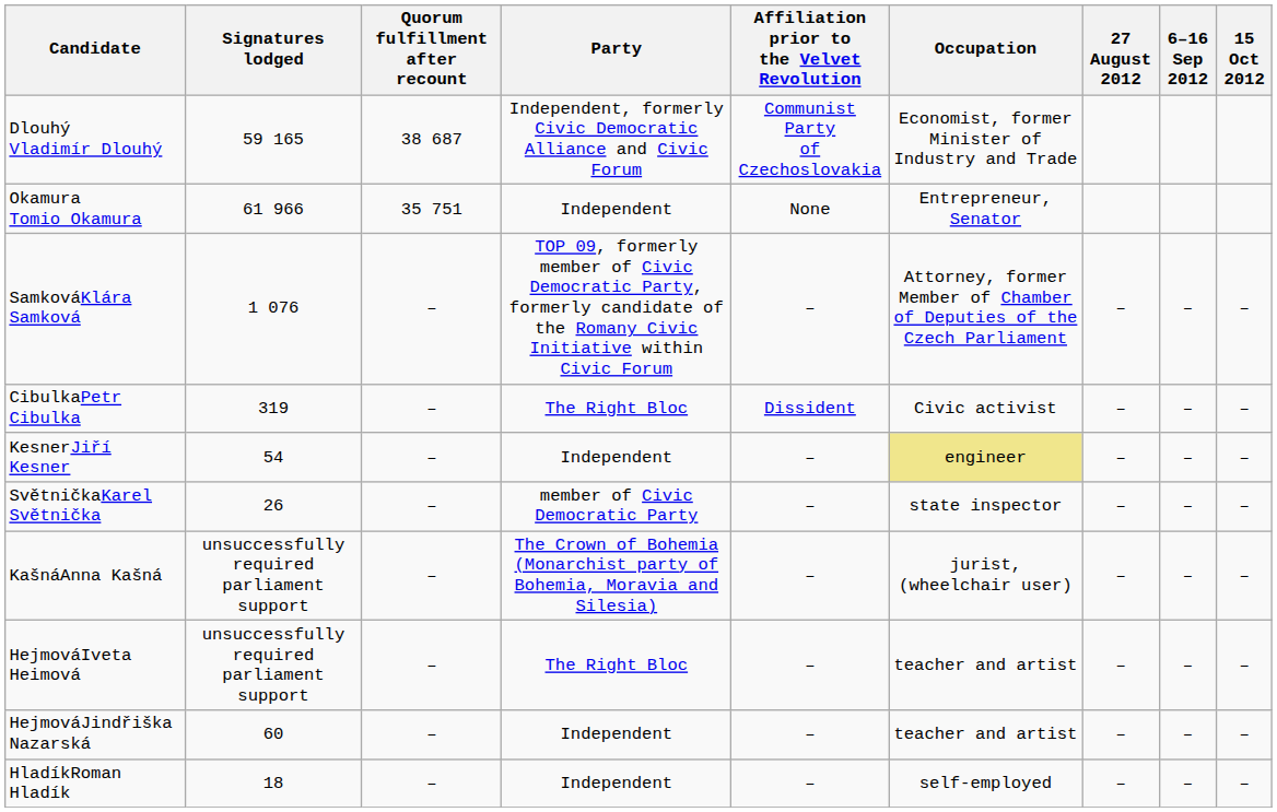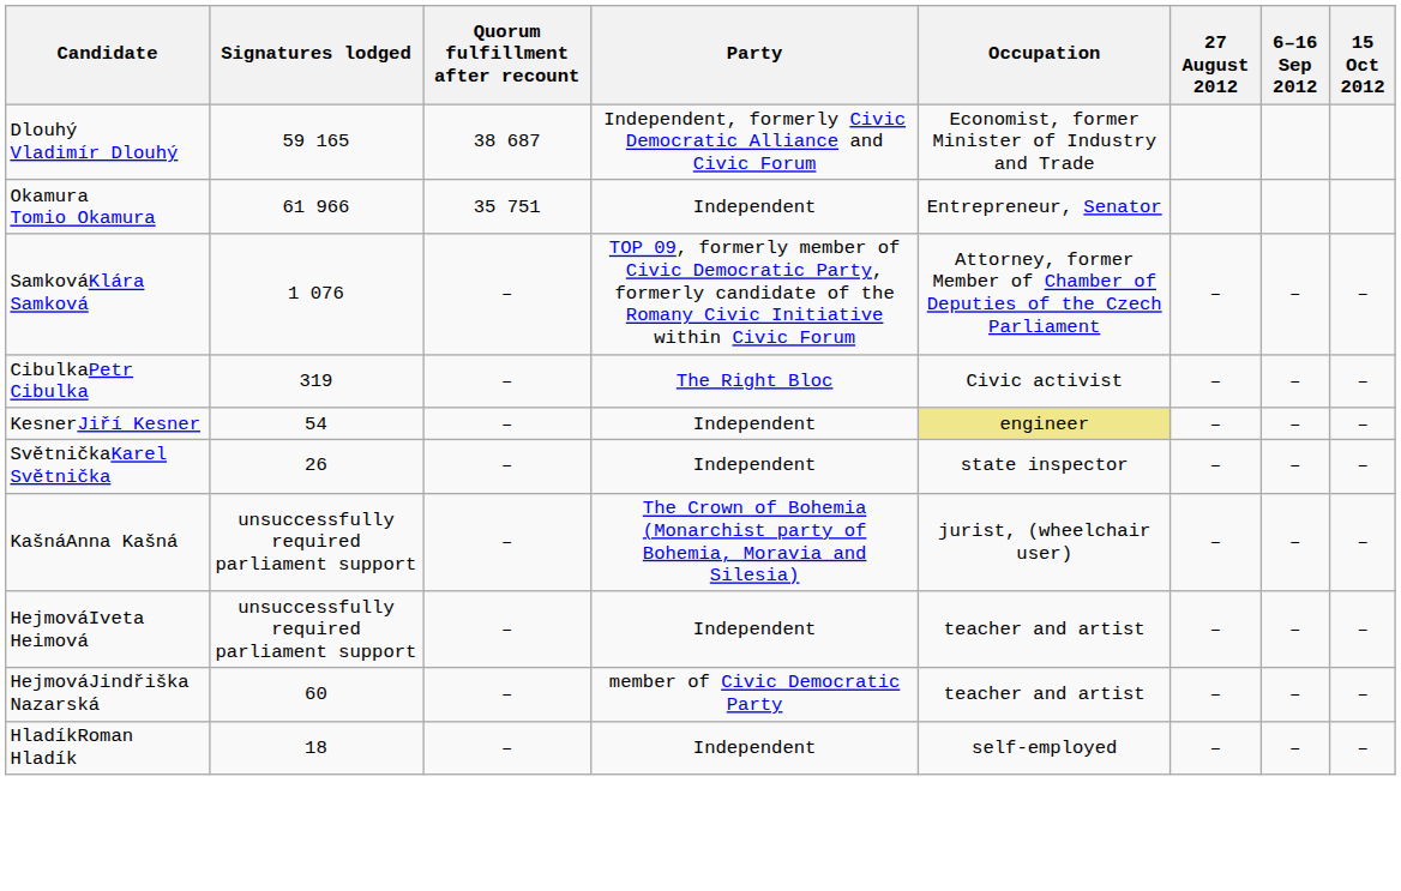 <table class="wikitable sortable" style="font-size:90%;">
 <tr>
 <th>Candidate</th>
 <th>Signatures lodged</th>
 <th>Quorum fulfillment after recount</th>
 <th>Party</th>
-<th>Affiliation prior to<br> the <a href='#'>Velvet Revolution</a></th>
 <th>Occupation</th>
 <th><br>27 August 2012</th>
 <th><br>6–16 Sep 2012</th>
 <th><br>15 Oct 2012</th>
 </tr>
 <tr>
 <td><span>Dlouhý</span><br><a href='#'>Vladimír Dlouhý</a></td>
 <td align=center>59 165</td>
 <td align=center>38 687</td>
 <td align=center>Independent, formerly <a href='#'>Civic Democratic Alliance</a> and <a href='#'>Civic Forum</a></td>
-<td align=center><a href='#'>Communist Party<br> of Czechoslovakia</a></td>
 <td align=center>Economist, former Minister of Industry and Trade</td>
 <td align=center></td>
 <td align=center></td>
 <td align=center></td>
 </tr>
 <tr>
 <td><span>Okamura</span><br><a href='#'>Tomio Okamura</a></td>
 <td align=center>61 966</td>
 <td align=center>35 751</td>
 <td align=center>Independent</td>
-<td align=center>None</td>
 <td align=center>Entrepreneur, <a href='#'>Senator</a></td>
 <td align=center></td>
 <td align=center></td>
 <td align=center></td>
 </tr>
 <tr>
 <td><span>Samková</span><a href='#'>Klára Samková</a></td>
 <td align=center>1 076</td>
 <td align=center>–</td>
 <td align=center><a href='#'>TOP 09</a>, formerly member of <a href='#'>Civic Democratic Party</a>, formerly candidate of the <a href='#'>Romany Civic Initiative</a> within <a href='#'>Civic Forum</a></td>
-<td align=center>–</td>
 <td align=center>Attorney, former Member of <a href='#'>Chamber of Deputies of the Czech Parliament</a></td>
 <td align=center>–</td>
 <td align=center>–</td>
 <td align=center>–</td>
 </tr>
 <tr>
 <td><span>Cibulka</span><a href='#'>Petr Cibulka</a></td>
 <td align=center>319</td>
 <td align=center>–</td>
 <td align=center><a href='#'>The Right Bloc</a></td>
-<td align=center><a href='#'>Dissident</a></td>
 <td align=center>Civic activist</td>
 <td align=center>–</td>
 <td align=center>–</td>
 <td align=center>–</td>
 </tr>
 <tr>
 <td><span>Kesner</span><a href='#'>Jiří Kesner</a></td>
 <td align=center>54</td>
 <td align=center>–</td>
 <td align=center>Independent</td>
-<td align=center>–</td>
 <td align=center style="background: khaki;">engineer</td>
 <td align=center>–</td>
 <td align=center>–</td>
 <td align=center>–</td>
 </tr>
 <tr>
 <td><span>Světnička</span><a href='#'>Karel Světnička</a></td>
 <td align=center>26</td>
 <td align=center>–</td>
-<td align=center>member of <a href='#'>Civic Democratic Party</a></td>
-<td align=center>–</td>
+<td align=center>Independent</td>
 <td align=center>state inspector</td>
 <td align=center>–</td>
 <td align=center>–</td>
 <td align=center>–</td>
 </tr>
 <tr>
 <td><span>Kašná</span>Anna Kašná</td>
 <td align=center>unsuccessfully required parliament support</td>
 <td align=center>–</td>
 <td align=center><a href='#'>The Crown of Bohemia (Monarchist party of Bohemia, Moravia and Silesia)</a></td>
-<td align=center>–</td>
 <td align=center>jurist, (wheelchair user)</td>
 <td align=center>–</td>
 <td align=center>–</td>
 <td align=center>–</td>
 </tr>
 <tr>
 <td><span>Hejmová</span>Iveta Heimová</td>
 <td align=center>unsuccessfully required parliament support</td>
 <td align=center>–</td>
-<td align=center><a href='#'>The Right Bloc</a></td>
-<td align=center>–</td>
+<td align=center>Independent</td>
 <td align=center>teacher and artist</td>
 <td align=center>–</td>
 <td align=center>–</td>
 <td align=center>–</td>
 </tr>
 <tr>
 <td><span>Hejmová</span>Jindřiška Nazarská</td>
 <td align=center>60</td>
 <td align=center>–</td>
-<td align=center>Independent</td>
-<td align=center>–</td>
+<td align=center>member of <a href='#'>Civic Democratic Party</a></td>
 <td align=center>teacher and artist</td>
 <td align=center>–</td>
 <td align=center>–</td>
 <td align=center>–</td>
 </tr>
 <tr>
 <td><span>Hladík</span>Roman Hladík</td>
 <td align=center>18</td>
 <td align=center>–</td>
 <td align=center>Independent</td>
-<td align=center>–</td>
 <td align=center>self-employed</td>
 <td align=center>–</td>
 <td align=center>–</td>
 <td align=center>–</td>
 </tr>
 </table>
